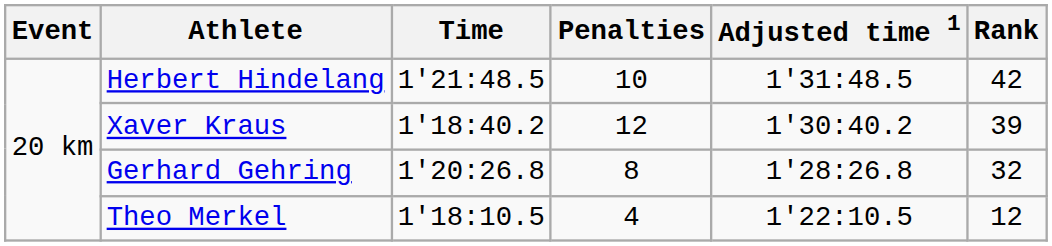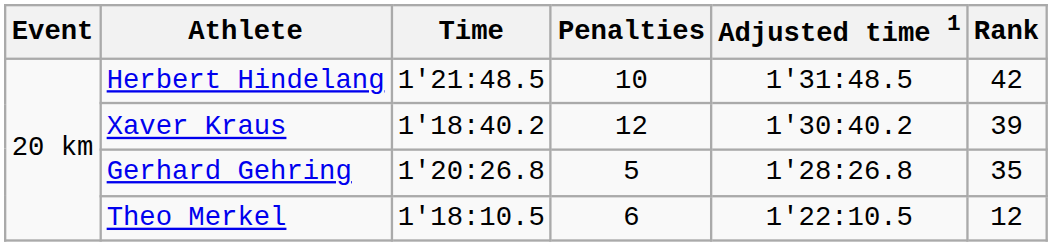 <table class="wikitable" style="font-size:90%">
 <tr>
 <th>Event</th>
 <th>Athlete</th>
 <th>Time</th>
 <th>Penalties</th>
 <th>Adjusted time <sup>1</sup></th>
 <th>Rank</th>
 </tr>
 <tr>
 <td rowspan="4">20 km</td>
 <td><a href='#'>Herbert Hindelang</a></td>
 <td align="center">1'21:48.5</td>
 <td align="center">10</td>
 <td align="center">1'31:48.5</td>
 <td align="center">42</td>
 </tr>
 <tr>
 <td><a href='#'>Xaver Kraus</a></td>
 <td align="center">1'18:40.2</td>
 <td align="center">12</td>
 <td align="center">1'30:40.2</td>
 <td align="center">39</td>
 </tr>
 <tr>
 <td><a href='#'>Gerhard Gehring</a></td>
 <td align="center">1'20:26.8</td>
-<td align="center">8</td>
+<td align="center">5</td>
 <td align="center">1'28:26.8</td>
-<td align="center">32</td>
+<td align="center">35</td>
 </tr>
 <tr>
 <td><a href='#'>Theo Merkel</a></td>
 <td align="center">1'18:10.5</td>
-<td align="center">4</td>
+<td align="center">6</td>
 <td align="center">1'22:10.5</td>
 <td align="center">12</td>
 </tr>
 </table>
